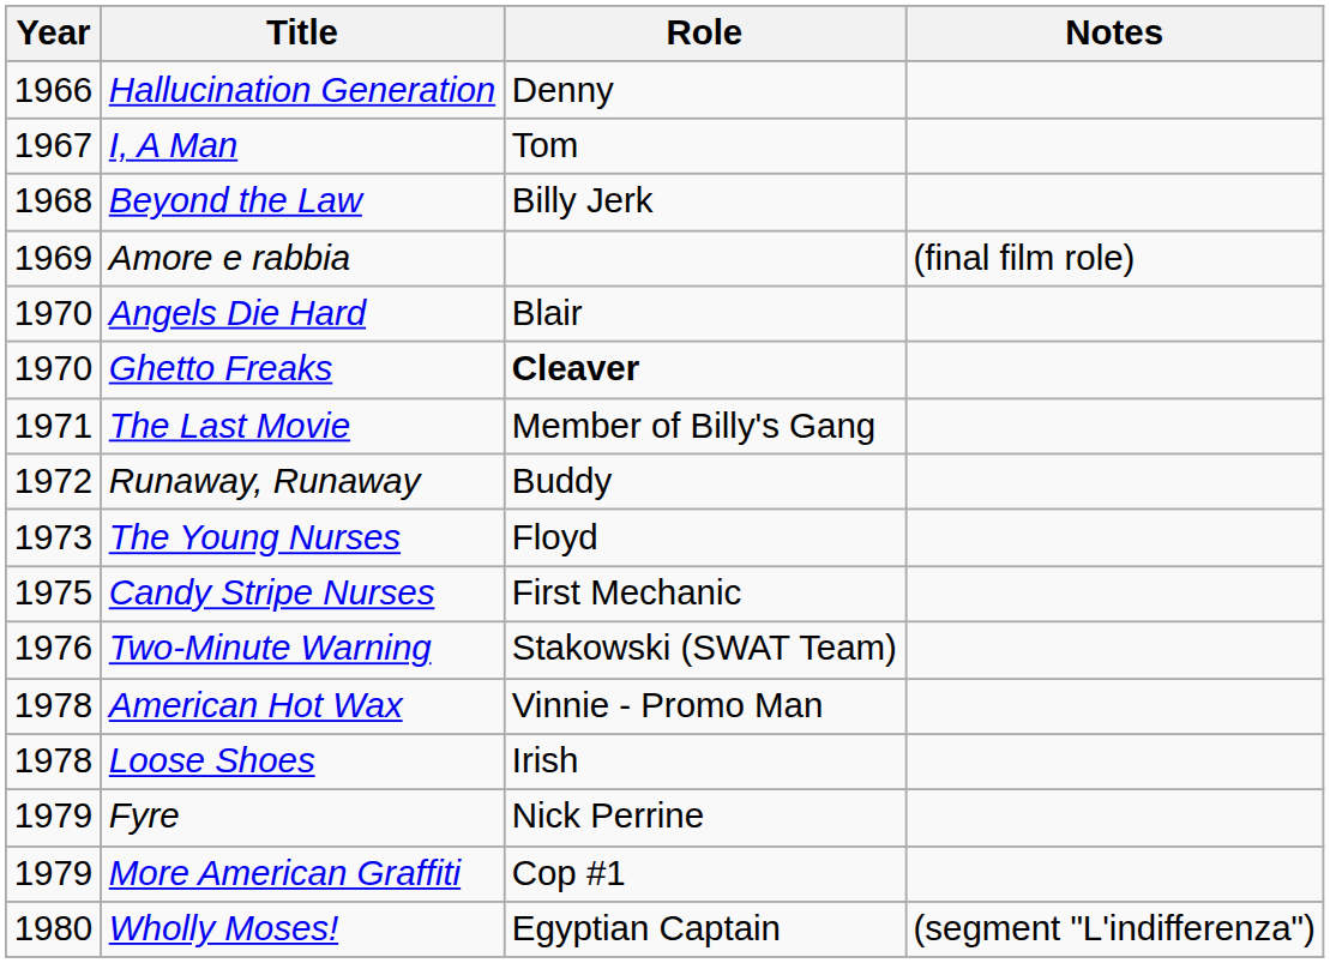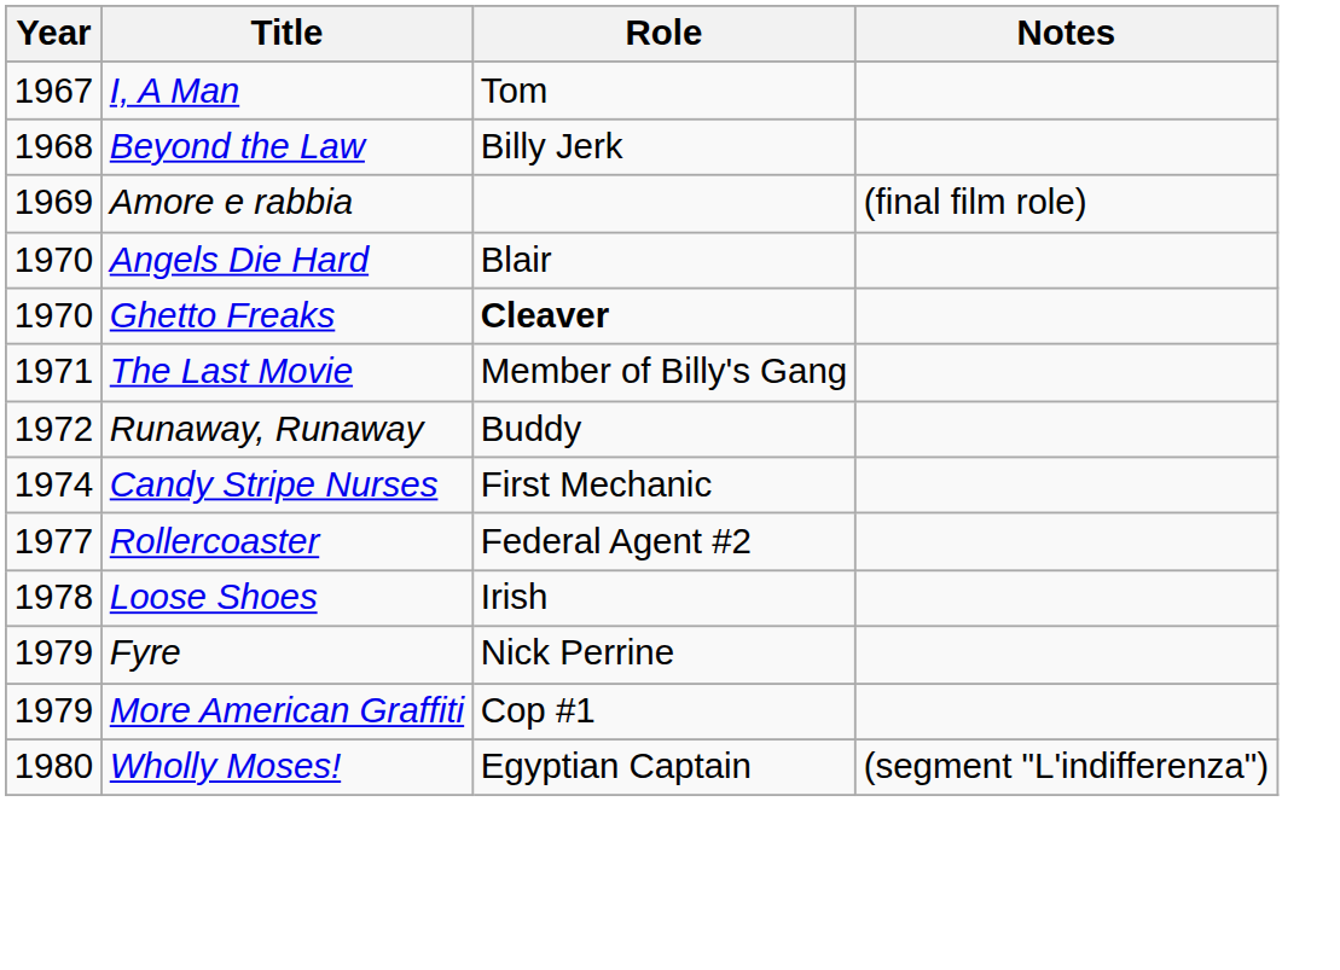 <table class="wikitable">
 <tr>
 <th>Year</th>
 <th>Title</th>
 <th>Role</th>
 <th>Notes</th>
-</tr>
-<tr>
-<td>1966</td>
-<td><em><a href='#'>Hallucination Generation</a></em></td>
-<td>Denny</td>
-<td></td>
 </tr>
 <tr>
 <td>1967</td>
 <td><em><a href='#'>I, A Man</a></em></td>
 <td>Tom</td>
 <td></td>
 </tr>
 <tr>
 <td>1968</td>
 <td><em><a href='#'>Beyond the Law</a></em></td>
 <td>Billy Jerk</td>
 <td></td>
 </tr>
 <tr>
 <td>1969</td>
 <td><em>Amore e rabbia</em></td>
 <td></td>
 <td>(final film role)</td>
 </tr>
 <tr>
 <td>1970</td>
 <td><em><a href='#'>Angels Die Hard</a></em></td>
 <td>Blair</td>
 <td></td>
 </tr>
 <tr>
 <td>1970</td>
 <td><em><a href='#'>Ghetto Freaks</a></em></td>
 <td><strong>Cleaver</strong></td>
 <td></td>
 </tr>
 <tr>
 <td>1971</td>
 <td><em><a href='#'>The Last Movie</a></em></td>
 <td>Member of Billy's Gang</td>
 <td></td>
 </tr>
 <tr>
 <td>1972</td>
 <td><em>Runaway, Runaway</em></td>
 <td>Buddy</td>
 <td></td>
 </tr>
 <tr>
-<td>1973</td>
-<td><em><a href='#'>The Young Nurses</a></em></td>
-<td>Floyd</td>
-<td></td>
-</tr>
-<tr>
-<td>1975</td>
+<td>1974</td>
 <td><em><a href='#'>Candy Stripe Nurses</a></em></td>
 <td>First Mechanic</td>
 <td></td>
 </tr>
 <tr>
-<td>1976</td>
-<td><em><a href='#'>Two-Minute Warning</a></em></td>
-<td>Stakowski (SWAT Team)</td>
-<td></td>
-</tr>
-<tr>
-<td>1978</td>
-<td><em><a href='#'>American Hot Wax</a></em></td>
-<td>Vinnie - Promo Man</td>
+<td>1977</td>
+<td><em><a href='#'>Rollercoaster</a></em></td>
+<td>Federal Agent #2</td>
 <td></td>
 </tr>
 <tr>
 <td>1978</td>
 <td><em><a href='#'>Loose Shoes</a></em></td>
 <td>Irish</td>
 <td></td>
 </tr>
 <tr>
 <td>1979</td>
 <td><em>Fyre</em></td>
 <td>Nick Perrine</td>
 <td></td>
 </tr>
 <tr>
 <td>1979</td>
 <td><em><a href='#'>More American Graffiti</a></em></td>
 <td>Cop #1</td>
 <td></td>
 </tr>
 <tr>
 <td>1980</td>
 <td><em><a href='#'>Wholly Moses!</a></em></td>
 <td>Egyptian Captain</td>
 <td>(segment "L'indifferenza")</td>
 </tr>
 </table>
